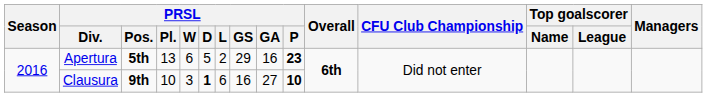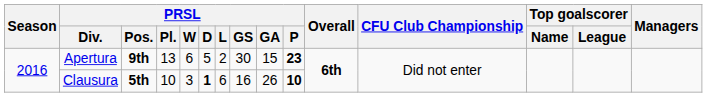 <table class="wikitable">
 <tr style="background:#efefef;">
 <th rowspan="2">Season</th>
 <th colspan="9"><a href='#'>PRSL</a></th>
 <th rowspan="2">Overall</th>
 <th rowspan="2"><a href='#'>CFU Club Championship</a></th>
 <th colspan="2">Top goalscorer</th>
 <th rowspan="2">Managers</th>
 </tr>
 <tr>
 <th>Div.</th>
 <th>Pos.</th>
 <th>Pl.</th>
 <th>W</th>
 <th>D</th>
 <th>L</th>
 <th>GS</th>
 <th>GA</th>
 <th>P</th>
 <th>Name</th>
 <th>League</th>
 </tr>
 <tr>
 <td align=center rowspan="2"><a href='#'>2016</a></td>
 <td align=center><a href='#'>Apertura</a></td>
-<td align=center><strong>5th</strong></td>
+<td align=center><strong>9th</strong></td>
 <td align=center>13</td>
 <td align=center>6</td>
 <td align=center>5</td>
 <td align=center>2</td>
-<td align=center>29</td>
-<td align=center>16</td>
+<td align=center>30</td>
+<td align=center>15</td>
 <td align=center><strong>23</strong></td>
 <td align=center rowspan="2"><strong>6th</strong></td>
 <td align=center rowspan="2">Did not enter</td>
 <td align=center rowspan="2"></td>
 <td align=center rowspan="2"></td>
 <td align=center rowspan="2"></td>
 </tr>
 <tr>
 <td align=center><a href='#'>Clausura</a></td>
-<td align=center><strong>9th</strong></td>
+<td align=center><strong>5th</strong></td>
 <td align=center>10</td>
 <td align=center>3</td>
 <td align=center><strong>1</strong></td>
 <td align=center>6</td>
 <td align=center>16</td>
-<td align=center>27</td>
+<td align=center>26</td>
 <td align=center><strong>10</strong></td>
 </tr>
 </table>
